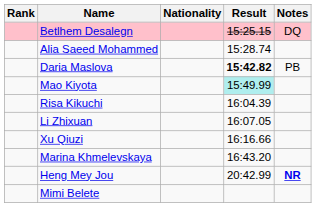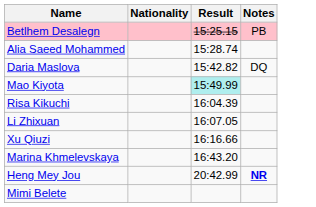 <table class="wikitable sortable" style="text-align:center">
 <tr>
-<th>Rank</th>
 <th>Name</th>
 <th>Nationality</th>
 <th>Result</th>
 <th>Notes</th>
 </tr>
 <tr bgcolor=pink>
-<td><s> </s></td>
 <td align=left><a href='#'>Betlhem Desalegn</a></td>
 <td align=left></td>
 <td><s>15:25.15 </s></td>
-<td>DQ</td>
+<td>PB</td>
 </tr>
 <tr>
-<td></td>
 <td align=left><a href='#'>Alia Saeed Mohammed</a></td>
 <td align=left></td>
 <td>15:28.74</td>
 <td></td>
 </tr>
 <tr>
-<td></td>
 <td align=left><a href='#'>Daria Maslova</a></td>
 <td align=left></td>
-<td><strong>15:42.82</strong></td>
-<td>PB</td>
+<td>15:42.82</td>
+<td>DQ</td>
 </tr>
 <tr>
-<td></td>
 <td align=left><a href='#'>Mao Kiyota</a></td>
 <td align=left></td>
 <td style="background: paleturquoise;">15:49.99</td>
 <td></td>
 </tr>
 <tr>
-<td></td>
 <td align=left><a href='#'>Risa Kikuchi</a></td>
 <td align=left></td>
 <td>16:04.39</td>
 <td></td>
 </tr>
 <tr>
-<td></td>
 <td align=left><a href='#'>Li Zhixuan</a></td>
 <td align=left></td>
 <td>16:07.05</td>
 <td></td>
 </tr>
 <tr>
-<td></td>
 <td align=left><a href='#'>Xu Qiuzi</a></td>
 <td align=left></td>
 <td>16:16.66</td>
 <td></td>
 </tr>
 <tr>
-<td></td>
 <td align=left><a href='#'>Marina Khmelevskaya</a></td>
 <td align=left></td>
 <td>16:43.20</td>
 <td></td>
 </tr>
 <tr>
-<td></td>
 <td align=left><a href='#'>Heng Mey Jou</a></td>
 <td align=left></td>
 <td>20:42.99</td>
 <td><strong><a href='#'>NR</a></strong></td>
 </tr>
 <tr>
-<td></td>
 <td align=left><a href='#'>Mimi Belete</a></td>
 <td align=left></td>
 <td></td>
 <td></td>
 </tr>
 </table>
